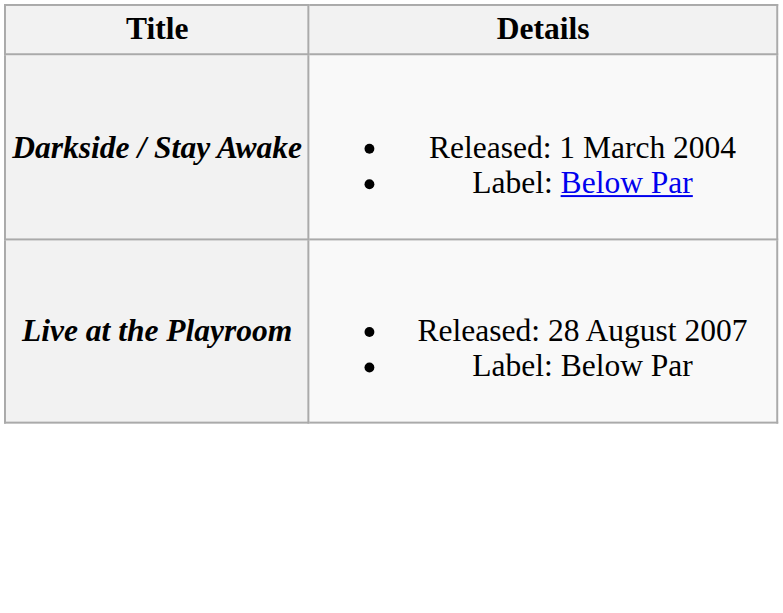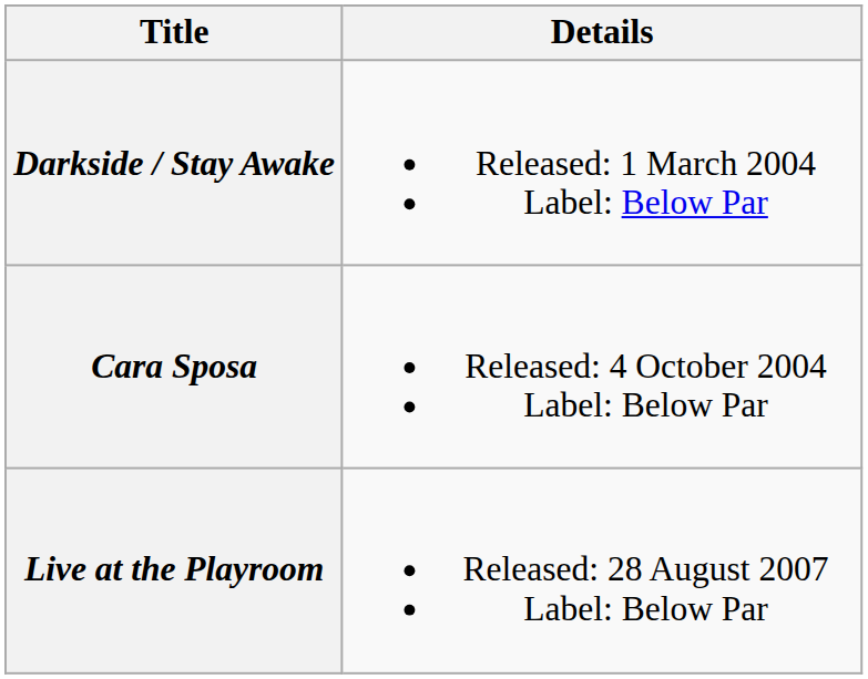 <table class="wikitable plainrowheaders" style="text-align:center;">
 <tr>
 <th>Title</th>
 <th width="230">Details</th>
 </tr>
 <tr>
 <th scope="row"><em>Darkside / Stay Awake</em></th>
 <td><br><ul><li>Released: 1 March 2004</li><li>Label: <a href='#'>Below Par</a></li></ul></td>
 </tr>
 <tr>
+<th scope="row"><em>Cara Sposa</em></th>
+<td><br><ul><li>Released: 4 October 2004</li><li>Label: Below Par</li></ul></td>
+</tr>
+<tr>
 <th scope="row"><em>Live at the Playroom</em></th>
 <td><br><ul><li>Released: 28 August 2007</li><li>Label: Below Par</li></ul></td>
 </tr>
 </table>
